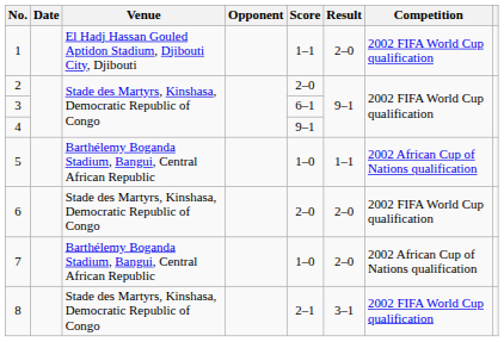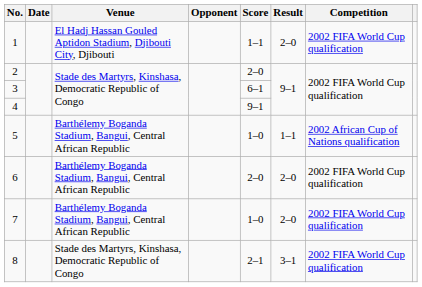 <table class="wikitable sortable">
 <tr>
 <th scope="col">No.</th>
 <th scope="col">Date</th>
 <th scope="col">Venue</th>
 <th scope="col">Opponent</th>
 <th scope="col">Score</th>
 <th scope="col">Result</th>
 <th scope="col">Competition</th>
 <th scope="col" class="unsortable"></th>
 </tr>
 <tr>
 <td style="text-align:center">1</td>
 <td></td>
 <td><a href='#'>El Hadj Hassan Gouled Aptidon Stadium</a>, <a href='#'>Djibouti City</a>, Djibouti</td>
 <td></td>
 <td style="text-align:center">1–1</td>
 <td style="text-align:center">2–0</td>
 <td><a href='#'>2002 FIFA World Cup qualification</a></td>
 <td></td>
 </tr>
 <tr>
 <td style="text-align:center">2</td>
 <td rowspan="3"></td>
 <td rowspan="3"><a href='#'>Stade des Martyrs</a>, <a href='#'>Kinshasa</a>, Democratic Republic of Congo</td>
 <td rowspan="3"></td>
 <td style="text-align:center">2–0</td>
 <td rowspan="3" style="text-align:center">9–1</td>
 <td rowspan="3">2002 FIFA World Cup qualification</td>
 <td rowspan="3"></td>
 </tr>
 <tr>
 <td style="text-align:center">3</td>
 <td style="text-align:center">6–1</td>
 </tr>
 <tr>
 <td style="text-align:center">4</td>
 <td style="text-align:center">9–1</td>
 </tr>
 <tr>
 <td style="text-align:center">5</td>
 <td></td>
 <td><a href='#'>Barthélemy Boganda Stadium</a>, <a href='#'>Bangui</a>, Central African Republic</td>
 <td></td>
 <td style="text-align:center">1–0</td>
 <td style="text-align:center">1–1</td>
 <td><a href='#'>2002 African Cup of Nations qualification</a></td>
 <td></td>
 </tr>
 <tr>
 <td style="text-align:center">6</td>
 <td></td>
-<td>Stade des Martyrs, Kinshasa, Democratic Republic of Congo</td>
+<td><a href='#'>Barthélemy Boganda Stadium</a>, <a href='#'>Bangui</a>, Central African Republic</td>
 <td></td>
 <td style="text-align:center">2–0</td>
 <td style="text-align:center">2–0</td>
 <td>2002 FIFA World Cup qualification</td>
 <td></td>
 </tr>
 <tr>
 <td style="text-align:center">7</td>
 <td></td>
 <td><a href='#'>Barthélemy Boganda Stadium</a>, <a href='#'>Bangui</a>, Central African Republic</td>
 <td></td>
 <td style="text-align:center">1–0</td>
 <td style="text-align:center">2–0</td>
-<td>2002 African Cup of Nations qualification</td>
+<td><a href='#'>2002 FIFA World Cup qualification</a></td>
 <td></td>
 </tr>
 <tr>
 <td style="text-align:center">8</td>
 <td></td>
 <td>Stade des Martyrs, Kinshasa, Democratic Republic of Congo</td>
 <td></td>
 <td style="text-align:center">2–1</td>
 <td style="text-align:center">3–1</td>
 <td><a href='#'>2002 FIFA World Cup qualification</a></td>
 <td></td>
 </tr>
 </table>
